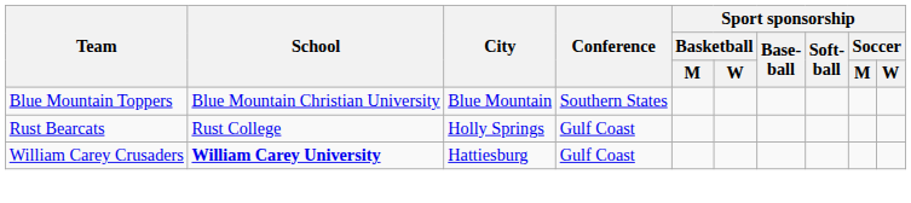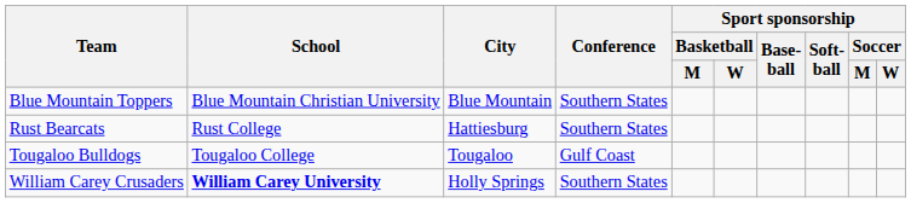 <table class="sortable wikitable">
 <tr>
 <th rowspan=3>Team</th>
 <th rowspan=3>School</th>
 <th rowspan=3>City</th>
 <th rowspan=3>Conference</th>
 <th colspan=6>Sport sponsorship</th>
 </tr>
 <tr>
 <th colspan=2>Basketball</th>
 <th rowspan=2>Base-<br>ball</th>
 <th rowspan=2>Soft-<br>ball</th>
 <th colspan=2>Soccer</th>
 </tr>
 <tr>
 <th>M</th>
 <th>W</th>
 <th>M</th>
 <th>W</th>
 </tr>
 <tr>
 <td><a href='#'>Blue Mountain Toppers</a></td>
 <td><a href='#'>Blue Mountain Christian University</a></td>
 <td><a href='#'>Blue Mountain</a></td>
 <td><a href='#'>Southern States</a></td>
 <td></td>
 <td></td>
 <td></td>
 <td></td>
 <td></td>
 <td></td>
 </tr>
 <tr>
 <td><a href='#'>Rust Bearcats</a></td>
 <td><a href='#'>Rust College</a></td>
-<td><a href='#'>Holly Springs</a></td>
-<td><a href='#'>Gulf Coast</a></td>
+<td><a href='#'>Hattiesburg</a></td>
+<td><a href='#'>Southern States</a></td>
 <td></td>
 <td></td>
 <td> </td>
 <td> </td>
 <td></td>
 <td></td>
 </tr>
 <tr>
+<td><a href='#'>Tougaloo Bulldogs</a></td>
+<td><a href='#'>Tougaloo College</a></td>
+<td><a href='#'>Tougaloo</a></td>
+<td><a href='#'>Gulf Coast</a></td>
+<td></td>
+<td></td>
+<td> </td>
+<td></td>
+<td></td>
+<td></td>
+</tr>
+<tr>
 <td><a href='#'>William Carey Crusaders</a></td>
 <td><strong><a href='#'>William Carey University</a></strong></td>
-<td><a href='#'>Hattiesburg</a></td>
-<td><a href='#'>Gulf Coast</a></td>
+<td><a href='#'>Holly Springs</a></td>
+<td><a href='#'>Southern States</a></td>
 <td></td>
 <td></td>
 <td></td>
 <td></td>
 <td></td>
 <td></td>
 </tr>
 </table>
